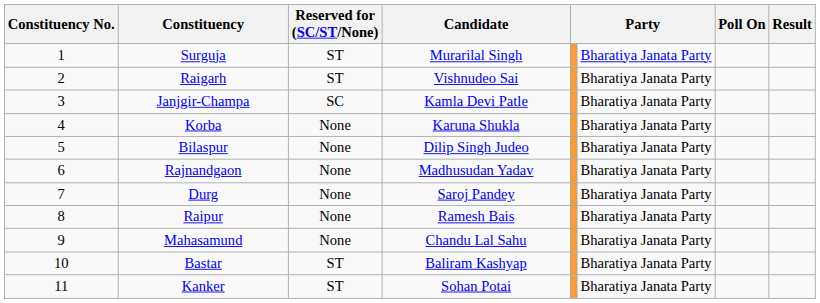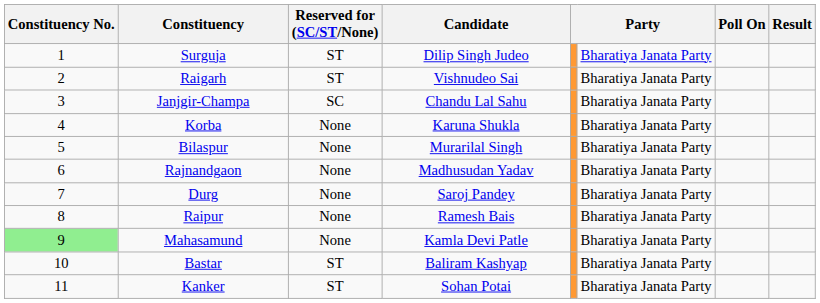 <table class="wikitable sortable" style="text-align:center">
 <tr>
 <th>Constituency No.</th>
 <th style="width:180px;">Constituency</th>
 <th>Reserved for<br>(<a href='#'>SC/ST</a>/None)</th>
 <th style="width:200px;">Candidate</th>
 <th colspan="2">Party</th>
 <th>Poll On</th>
 <th>Result</th>
 </tr>
 <tr>
 <td style="text-align:center;">1</td>
 <td><a href='#'>Surguja</a></td>
 <td>ST</td>
-<td><a href='#'>Murarilal Singh</a></td>
+<td><a href='#'>Dilip Singh Judeo</a></td>
 <td bgcolor=#FF9933></td>
 <td><a href='#'>Bharatiya Janata Party</a></td>
 <td></td>
 <td></td>
 </tr>
 <tr>
 <td style="text-align:center;">2</td>
 <td><a href='#'>Raigarh</a></td>
 <td>ST</td>
 <td><a href='#'>Vishnudeo Sai</a></td>
 <td bgcolor=#FF9933></td>
 <td>Bharatiya Janata Party</td>
 <td></td>
 <td></td>
 </tr>
 <tr>
 <td style="text-align:center;">3</td>
 <td><a href='#'>Janjgir-Champa</a></td>
 <td>SC</td>
-<td><a href='#'>Kamla Devi Patle</a></td>
+<td><a href='#'>Chandu Lal Sahu</a></td>
 <td bgcolor=#FF9933></td>
 <td>Bharatiya Janata Party</td>
 <td></td>
 <td></td>
 </tr>
 <tr>
 <td style="text-align:center;">4</td>
 <td><a href='#'>Korba</a></td>
 <td>None</td>
 <td><a href='#'>Karuna Shukla</a></td>
 <td bgcolor=#FF9933></td>
 <td>Bharatiya Janata Party</td>
 <td></td>
 <td></td>
 </tr>
 <tr>
 <td style="text-align:center;">5</td>
 <td><a href='#'>Bilaspur</a></td>
 <td>None</td>
-<td><a href='#'>Dilip Singh Judeo</a></td>
+<td><a href='#'>Murarilal Singh</a></td>
 <td bgcolor=#FF9933></td>
 <td>Bharatiya Janata Party</td>
 <td></td>
 <td></td>
 </tr>
 <tr>
 <td style="text-align:center;">6</td>
 <td><a href='#'>Rajnandgaon</a></td>
 <td>None</td>
 <td><a href='#'>Madhusudan Yadav</a></td>
 <td bgcolor=#FF9933></td>
 <td>Bharatiya Janata Party</td>
 <td></td>
 <td></td>
 </tr>
 <tr>
 <td style="text-align:center;">7</td>
 <td><a href='#'>Durg</a></td>
 <td>None</td>
 <td><a href='#'>Saroj Pandey</a></td>
 <td bgcolor=#FF9933></td>
 <td>Bharatiya Janata Party</td>
 <td></td>
 <td></td>
 </tr>
 <tr>
 <td style="text-align:center;">8</td>
 <td><a href='#'>Raipur</a></td>
 <td>None</td>
 <td><a href='#'>Ramesh Bais</a></td>
 <td bgcolor=#FF9933></td>
 <td>Bharatiya Janata Party</td>
 <td></td>
 <td></td>
 </tr>
 <tr>
-<td style="text-align:center;">9</td>
+<td style="background: lightgreen; text-align:center;">9</td>
 <td><a href='#'>Mahasamund</a></td>
 <td>None</td>
-<td><a href='#'>Chandu Lal Sahu</a></td>
+<td><a href='#'>Kamla Devi Patle</a></td>
 <td bgcolor=#FF9933></td>
 <td>Bharatiya Janata Party</td>
 <td></td>
 <td></td>
 </tr>
 <tr>
 <td style="text-align:center;">10</td>
 <td><a href='#'>Bastar</a></td>
 <td>ST</td>
 <td><a href='#'>Baliram Kashyap</a></td>
 <td bgcolor=#FF9933></td>
 <td>Bharatiya Janata Party</td>
 <td></td>
 <td></td>
 </tr>
 <tr>
 <td style="text-align:center;">11</td>
 <td><a href='#'>Kanker</a></td>
 <td>ST</td>
 <td><a href='#'>Sohan Potai</a></td>
 <td bgcolor=#FF9933></td>
 <td>Bharatiya Janata Party</td>
 <td></td>
 <td></td>
 </tr>
 </table>
